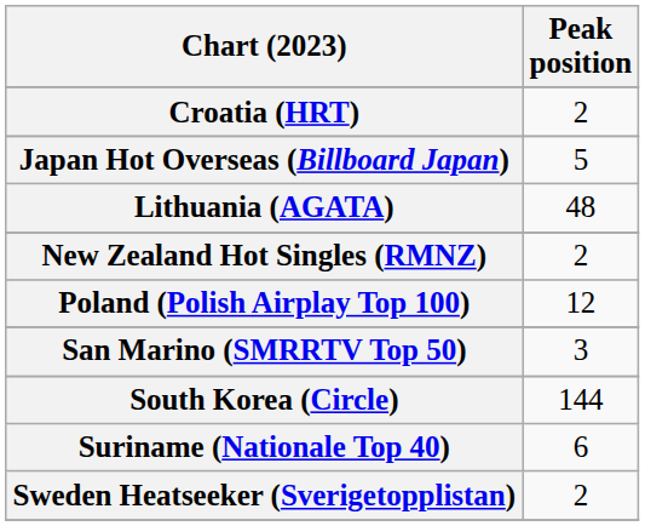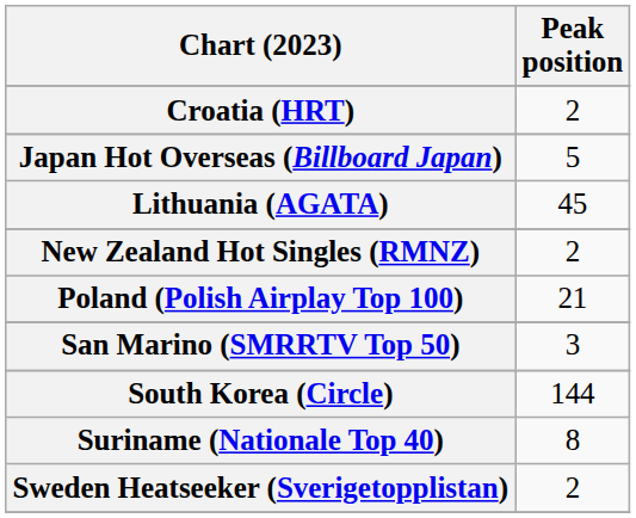 <table class="wikitable sortable plainrowheaders" style="text-align:center">
 <tr>
 <th scope="col">Chart (2023)</th>
 <th scope="col">Peak<br>position</th>
 </tr>
 <tr>
 </tr>
 <tr>
 </tr>
 <tr>
 </tr>
 <tr>
 </tr>
 <tr>
 </tr>
 <tr>
 </tr>
 <tr>
 </tr>
 <tr>
 <th scope="row">Croatia (<a href='#'>HRT</a>)</th>
 <td>2</td>
 </tr>
 <tr>
 </tr>
 <tr>
 </tr>
 <tr>
 </tr>
 <tr>
 </tr>
 <tr>
 </tr>
 <tr>
 </tr>
 <tr>
 </tr>
 <tr>
 <th scope="row">Japan Hot Overseas (<em><a href='#'>Billboard Japan</a></em>)</th>
 <td>5</td>
 </tr>
 <tr>
 <th scope="row">Lithuania (<a href='#'>AGATA</a>)</th>
-<td>48</td>
+<td>45</td>
 </tr>
 <tr>
 </tr>
 <tr>
 </tr>
 <tr>
 <th scope="row">New Zealand Hot Singles (<a href='#'>RMNZ</a>)</th>
 <td>2</td>
 </tr>
 <tr>
 <th scope="row">Poland (<a href='#'>Polish Airplay Top 100</a>)</th>
-<td>12</td>
+<td>21</td>
 </tr>
 <tr>
 </tr>
 <tr>
 </tr>
 <tr>
 <th scope="row">San Marino (<a href='#'>SMRRTV Top 50</a>)</th>
 <td>3</td>
 </tr>
 <tr>
 </tr>
 <tr>
 <th scope="row">South Korea (<a href='#'>Circle</a>)</th>
 <td>144</td>
 </tr>
 <tr>
 <th scope="row">Suriname (<a href='#'>Nationale Top 40</a>)</th>
-<td>6</td>
+<td>8</td>
 </tr>
 <tr>
 <th scope="row">Sweden Heatseeker (<a href='#'>Sverigetopplistan</a>)</th>
 <td>2</td>
 </tr>
 <tr>
 </tr>
 <tr>
 </tr>
 <tr>
 </tr>
 <tr>
 </tr>
 <tr>
 </tr>
 </table>
